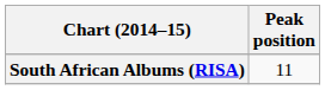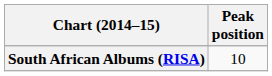 <table class="wikitable sortable plainrowheaders">
 <tr>
 <th>Chart (2014–15)</th>
 <th>Peak<br>position</th>
 </tr>
 <tr>
 </tr>
 <tr>
 </tr>
 <tr>
 </tr>
 <tr>
 </tr>
 <tr>
 </tr>
 <tr>
 </tr>
 <tr>
 </tr>
 <tr>
 </tr>
 <tr>
 </tr>
 <tr>
 </tr>
 <tr>
 </tr>
 <tr>
 </tr>
 <tr>
 </tr>
 <tr>
 <th scope="row">South African Albums (<a href='#'>RISA</a>)</th>
-<td align=center>11</td>
+<td align=center>10</td>
 </tr>
 <tr>
 </tr>
 <tr>
 </tr>
 <tr>
 </tr>
 <tr>
 </tr>
 <tr>
 </tr>
 <tr>
 </tr>
 <tr>
 </tr>
 </table>
